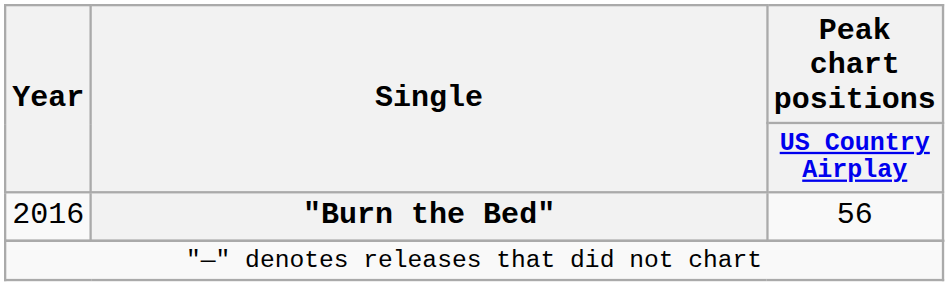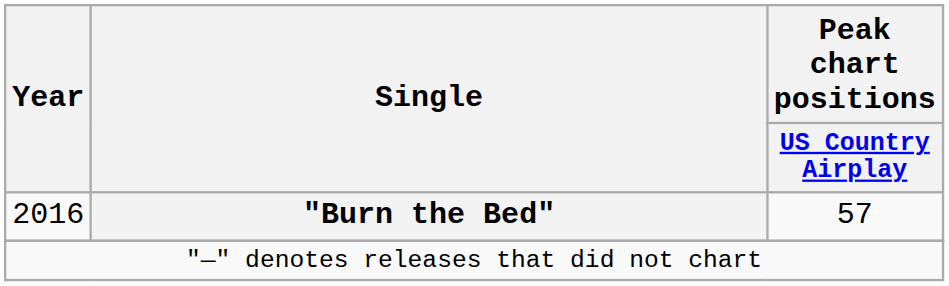 <table class="wikitable plainrowheaders" style="text-align:center;">
 <tr>
 <th rowspan="2">Year</th>
 <th rowspan="2" style="width:22em;">Single</th>
 <th colspan="1">Peak chart<br>positions</th>
 </tr>
 <tr style="font-size:smaller;">
 <th width="45"><a href='#'>US Country Airplay</a></th>
 </tr>
 <tr>
 <td>2016</td>
 <th scope="row">"Burn the Bed"</th>
-<td>56</td>
+<td>57</td>
 </tr>
 <tr>
 </tr>
 <tr>
 <td colspan="5" style="font-size:8pt">"—" denotes releases that did not chart</td>
 </tr>
 </table>
